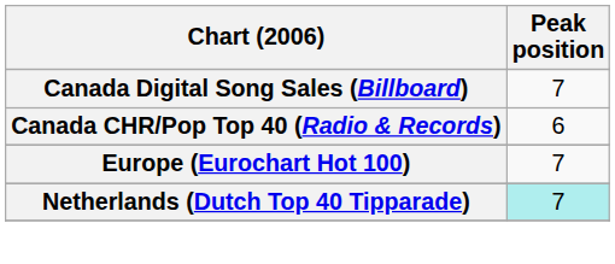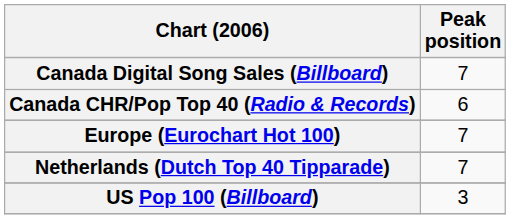 <table class="wikitable plainrowheaders sortable" style="text-align:center">
 <tr>
 <th scope="col">Chart (2006)</th>
 <th scope="col">Peak<br>position</th>
 </tr>
 <tr>
 </tr>
 <tr>
 </tr>
 <tr>
 </tr>
 <tr>
 <th scope="row">Canada Digital Song Sales (<em><a href='#'>Billboard</a></em>)</th>
 <td>7</td>
 </tr>
 <tr>
 <th scope="row">Canada CHR/Pop Top 40 (<em><a href='#'>Radio & Records</a></em>)</th>
 <td align="center">6</td>
 </tr>
 <tr>
 </tr>
 <tr>
 <th scope="row">Europe (<a href='#'>Eurochart Hot 100</a>)</th>
 <td>7</td>
 </tr>
 <tr>
 </tr>
 <tr>
 </tr>
 <tr>
 </tr>
 <tr>
 <th scope="row">Netherlands (<a href='#'>Dutch Top 40 Tipparade</a>)</th>
-<td align="center" style="background: paleturquoise;">7</td>
+<td align="center">7</td>
 </tr>
 <tr>
 </tr>
 <tr>
 </tr>
 <tr>
 </tr>
 <tr>
 </tr>
 <tr>
 </tr>
 <tr>
 </tr>
 <tr>
 </tr>
 <tr>
 </tr>
 <tr>
 </tr>
 <tr>
 </tr>
 <tr>
 </tr>
 <tr>
+<th scope="row">US <a href='#'>Pop 100</a> (<em><a href='#'>Billboard</a></em>)</th>
+<td>3</td>
+</tr>
+<tr>
 </tr>
 </table>
